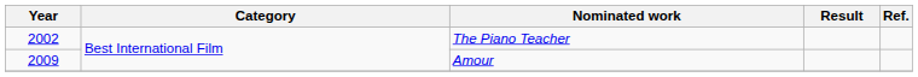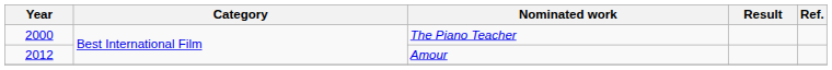 <table class=wikitable>
 <tr>
 <th scope="col" style="width:5em;">Year</th>
 <th scope="col" style="width:26em;">Category</th>
 <th scope="col" style="width:25em;">Nominated work</th>
 <th scope="col" style="width:5em;">Result</th>
 <th>Ref.</th>
 </tr>
 <tr>
-<td style="text-align:center;"><a href='#'>2002</a></td>
+<td style="text-align:center;"><a href='#'>2000</a></td>
 <td rowspan=2><a href='#'>Best International Film</a></td>
 <td><em><a href='#'>The Piano Teacher</a></em></td>
 <td></td>
 <td></td>
 </tr>
 <tr>
-<td style="text-align:center;"><a href='#'>2009</a></td>
+<td style="text-align:center;"><a href='#'>2012</a></td>
 <td><em><a href='#'>Amour</a></em></td>
 <td></td>
 <td></td>
 </tr>
 <tr>
 </tr>
 </table>
